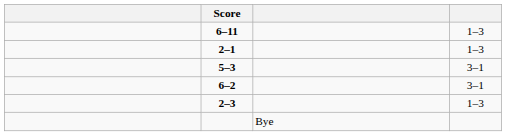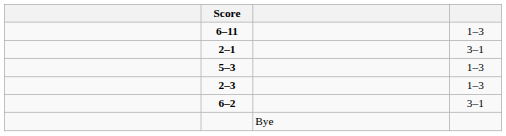 <table class="wikitable" style="text-align: center; ">
 <tr>
 <th align="right" width="270"></th>
 <th width="65">Score</th>
 <th align="left" width="270"></th>
 <th width="65"></th>
 </tr>
 <tr>
 <td align="left"></td>
 <td><strong>6–11</strong></td>
 <td align="left"><strong></strong></td>
 <td>1–3 <strong></strong></td>
 </tr>
 <tr>
 <td align="left"><strong></strong></td>
 <td><strong>2–1</strong></td>
 <td align="left"></td>
-<td>1–3 <strong></strong></td>
+<td>3–1 <strong></strong></td>
 </tr>
 <tr>
 <td align="left"><strong></strong></td>
 <td><strong>5–3</strong></td>
 <td align="left"></td>
-<td>3–1 <strong></strong></td>
-</tr>
-<tr>
-<td align="left"><strong></strong></td>
-<td><strong>6–2</strong></td>
-<td align="left"></td>
-<td>3–1 <strong></strong></td>
+<td>1–3 <strong></strong></td>
 </tr>
 <tr>
 <td align="left"></td>
 <td><strong>2–3</strong></td>
 <td align="left"><strong></strong></td>
 <td>1–3 <strong></strong></td>
 </tr>
 <tr>
 <td align="left"><strong></strong></td>
+<td><strong>6–2</strong></td>
+<td align="left"></td>
+<td>3–1 <strong></strong></td>
+</tr>
+<tr>
+<td align="left"><strong></strong></td>
 <td></td>
 <td align="left">Bye</td>
 <td></td>
 </tr>
 </table>
